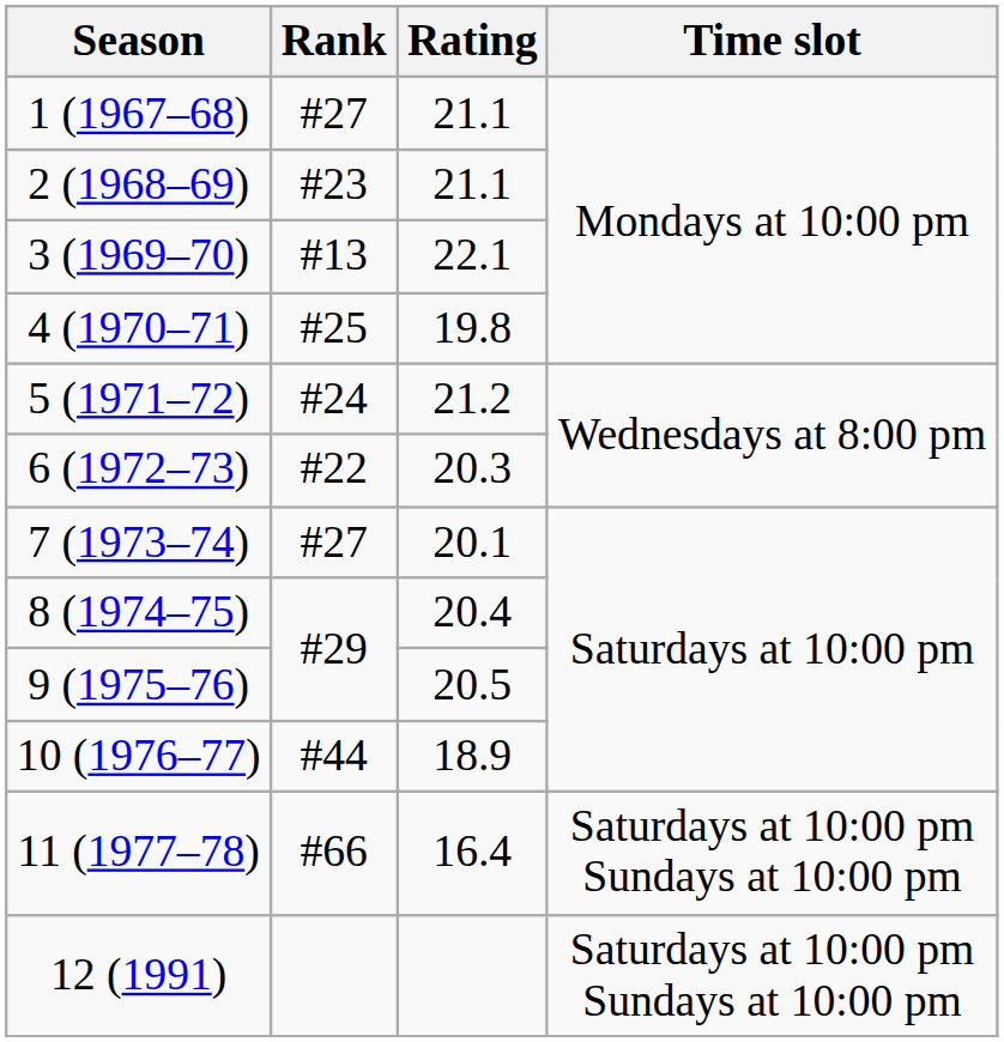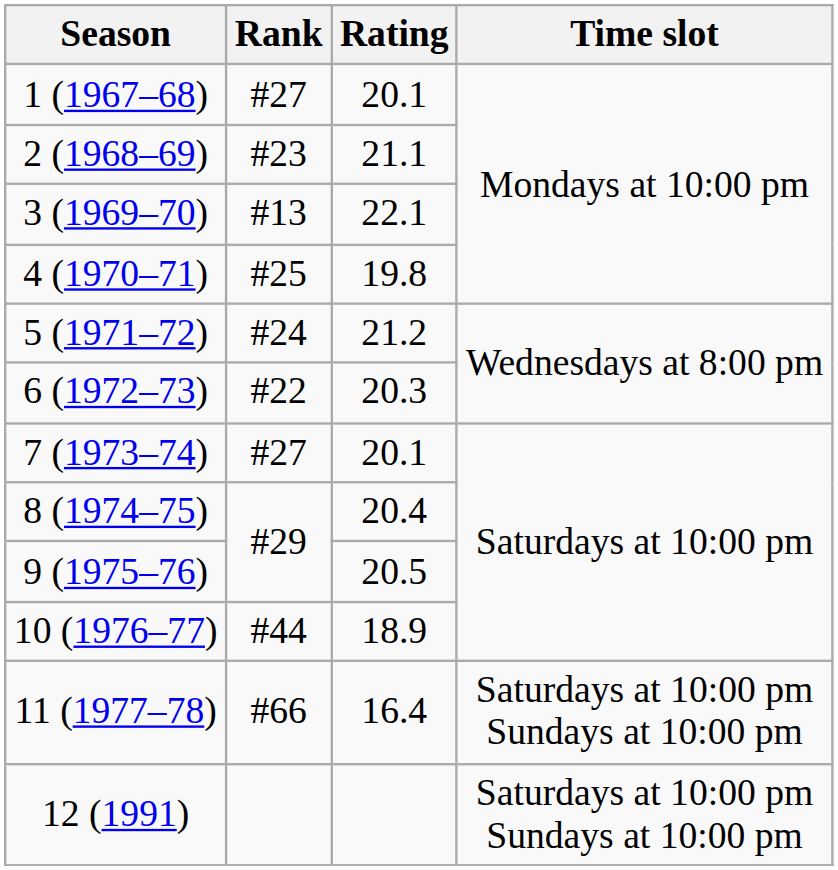 <table class="wikitable" style="text-align:center">
 <tr>
 <th>Season</th>
 <th>Rank </th>
 <th>Rating</th>
 <th>Time slot</th>
 </tr>
 <tr>
 <td>1 (<a href='#'>1967–68</a>)</td>
 <td>#27</td>
-<td>21.1</td>
+<td>20.1</td>
 <td rowspan="4">Mondays at 10:00 pm</td>
 </tr>
 <tr>
 <td>2 (<a href='#'>1968–69</a>)</td>
 <td>#23</td>
 <td>21.1</td>
 </tr>
 <tr>
 <td>3 (<a href='#'>1969–70</a>)</td>
 <td>#13</td>
 <td>22.1</td>
 </tr>
 <tr>
 <td>4 (<a href='#'>1970–71</a>)</td>
 <td>#25</td>
 <td>19.8</td>
 </tr>
 <tr>
 <td>5 (<a href='#'>1971–72</a>)</td>
 <td>#24</td>
 <td>21.2</td>
 <td rowspan="2">Wednesdays at 8:00 pm</td>
 </tr>
 <tr>
 <td>6 (<a href='#'>1972–73</a>)</td>
 <td>#22</td>
 <td>20.3</td>
 </tr>
 <tr>
 <td>7 (<a href='#'>1973–74</a>)</td>
 <td>#27</td>
 <td>20.1</td>
 <td rowspan="4">Saturdays at 10:00 pm</td>
 </tr>
 <tr>
 <td>8 (<a href='#'>1974–75</a>)</td>
 <td rowspan="2">#29</td>
 <td>20.4</td>
 </tr>
 <tr>
 <td>9 (<a href='#'>1975–76</a>)</td>
 <td>20.5</td>
 </tr>
 <tr>
 <td>10 (<a href='#'>1976–77</a>)</td>
 <td>#44</td>
 <td>18.9</td>
 </tr>
 <tr>
 <td>11 (<a href='#'>1977–78</a>)</td>
 <td>#66</td>
 <td>16.4</td>
 <td>Saturdays at 10:00 pm <br>Sundays at 10:00 pm</td>
 </tr>
 <tr>
 <td>12 (<a href='#'>1991</a>)</td>
 <td></td>
 <td></td>
 <td>Saturdays at 10:00 pm <br>Sundays at 10:00 pm</td>
 </tr>
 </table>
